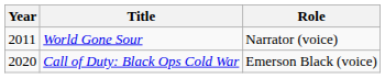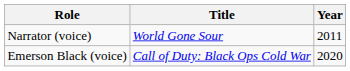 <table class="wikitable">
 <tr>
+<th>Role</th>
+<th>Title</th>
 <th>Year</th>
-<th>Title</th>
-<th>Role</th>
 </tr>
 <tr>
+<td>Narrator (voice)</td>
+<td><em><a href='#'>World Gone Sour</a></em></td>
 <td>2011</td>
-<td><em><a href='#'>World Gone Sour</a></em></td>
-<td>Narrator (voice)</td>
 </tr>
 <tr>
+<td>Emerson Black (voice)</td>
+<td><em><a href='#'>Call of Duty: Black Ops Cold War</a></em></td>
 <td>2020</td>
-<td><em><a href='#'>Call of Duty: Black Ops Cold War</a></em></td>
-<td>Emerson Black (voice)</td>
 </tr>
 </table>
